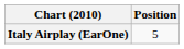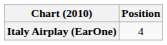 <table class="wikitable sortable plainrowheaders" style="text-align:center">
 <tr>
 <th scope="col">Chart (2010)</th>
 <th scope="col">Position</th>
 </tr>
 <tr>
 <th scope="row">Italy Airplay (EarOne)</th>
-<td>5</td>
+<td>4</td>
 </tr>
 </table>
